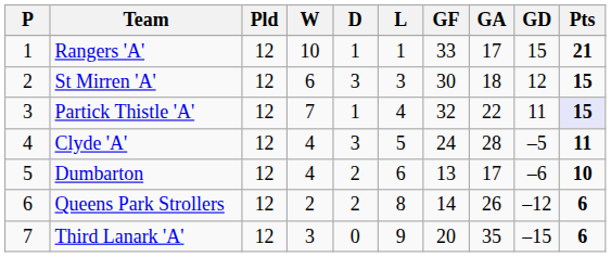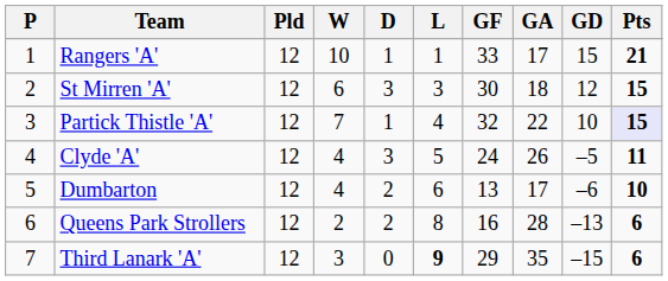 <table class="wikitable" style="text-align: center;">
 <tr>
 <th width=30>P</th>
 <th width=150>Team</th>
 <th width=30>Pld</th>
 <th width=30>W</th>
 <th width=30>D</th>
 <th width=30>L</th>
 <th width=30>GF</th>
 <th width=30>GA</th>
 <th width=30>GD</th>
 <th width=30>Pts</th>
 </tr>
 <tr>
 </tr>
 <tr>
 <td>1</td>
 <td align=left><a href='#'>Rangers 'A'</a></td>
 <td>12</td>
 <td>10</td>
 <td>1</td>
 <td>1</td>
 <td>33</td>
 <td>17</td>
 <td>15</td>
 <td><strong>21</strong></td>
 </tr>
 <tr>
 <td>2</td>
 <td align=left><a href='#'>St Mirren 'A'</a></td>
 <td>12</td>
 <td>6</td>
 <td>3</td>
 <td>3</td>
 <td>30</td>
 <td>18</td>
 <td>12</td>
 <td><strong>15</strong></td>
 </tr>
 <tr>
 <td>3</td>
 <td align=left><a href='#'>Partick Thistle 'A'</a></td>
 <td>12</td>
 <td>7</td>
 <td>1</td>
 <td>4</td>
 <td>32</td>
 <td>22</td>
-<td>11</td>
+<td>10</td>
 <td style="background: lavender;"><strong>15</strong></td>
 </tr>
 <tr>
 <td>4</td>
 <td align=left><a href='#'>Clyde 'A'</a></td>
 <td>12</td>
 <td>4</td>
 <td>3</td>
 <td>5</td>
 <td>24</td>
-<td>28</td>
+<td>26</td>
 <td>–5</td>
 <td><strong>11</strong></td>
 </tr>
 <tr>
 <td>5</td>
 <td align=left><a href='#'>Dumbarton</a></td>
 <td>12</td>
 <td>4</td>
 <td>2</td>
 <td>6</td>
 <td>13</td>
 <td>17</td>
 <td>–6</td>
 <td><strong>10</strong></td>
 </tr>
 <tr>
 <td>6</td>
 <td align=left><a href='#'>Queens Park Strollers</a></td>
 <td>12</td>
 <td>2</td>
 <td>2</td>
 <td>8</td>
-<td>14</td>
-<td>26</td>
-<td>–12</td>
+<td>16</td>
+<td>28</td>
+<td>–13</td>
 <td><strong>6</strong></td>
 </tr>
 <tr>
 <td>7</td>
 <td align=left><a href='#'>Third Lanark 'A'</a></td>
 <td>12</td>
 <td>3</td>
 <td>0</td>
-<td>9</td>
-<td>20</td>
+<td><strong>9</strong></td>
+<td>29</td>
 <td>35</td>
 <td>–15</td>
 <td><strong>6</strong></td>
 </tr>
 </table>
